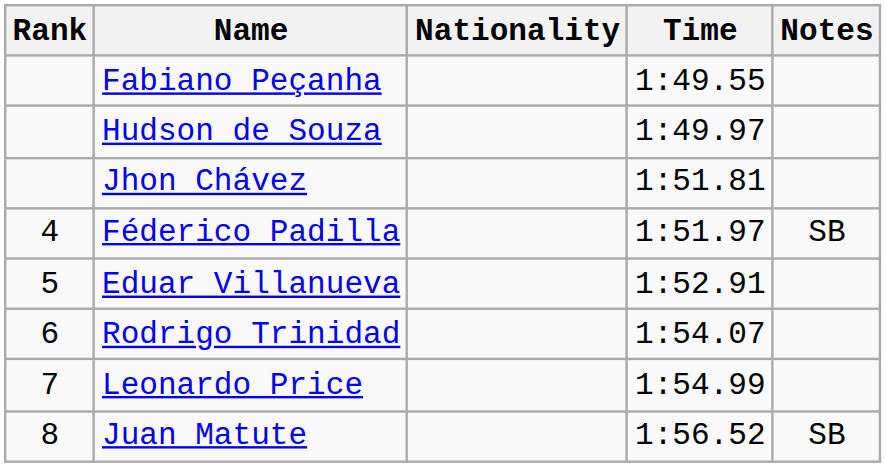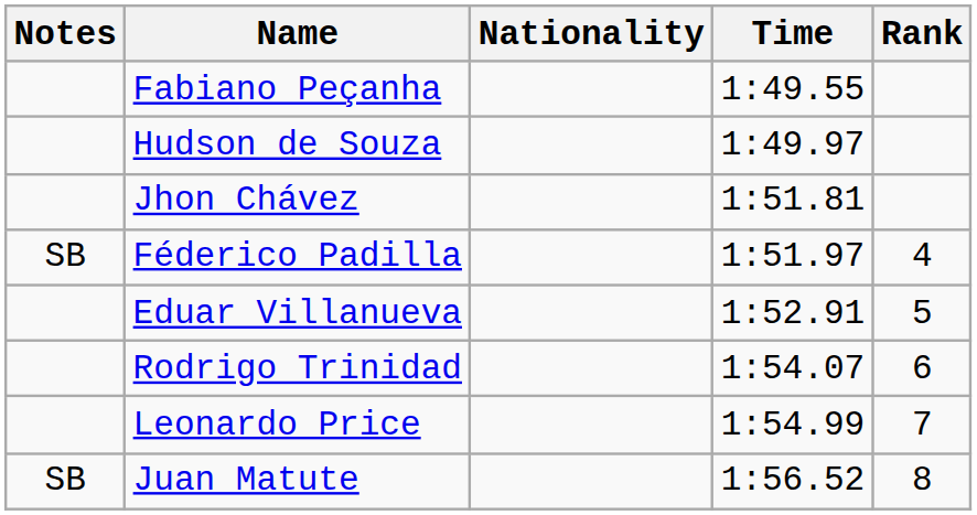 <table class="wikitable sortable" style="text-align:center">
 <tr>
-<th>Rank</th>
+<th>Notes</th>
 <th>Name</th>
 <th>Nationality</th>
 <th>Time</th>
-<th>Notes</th>
+<th>Rank</th>
 </tr>
 <tr>
 <td></td>
 <td align=left><a href='#'>Fabiano Peçanha</a></td>
 <td align=left></td>
 <td>1:49.55</td>
 <td></td>
 </tr>
 <tr>
 <td></td>
 <td align=left><a href='#'>Hudson de Souza</a></td>
 <td align=left></td>
 <td>1:49.97</td>
 <td></td>
 </tr>
 <tr>
 <td></td>
 <td align=left><a href='#'>Jhon Chávez</a></td>
 <td align=left></td>
 <td>1:51.81</td>
 <td></td>
 </tr>
 <tr>
-<td>4</td>
+<td>SB</td>
 <td align=left><a href='#'>Féderico Padilla</a></td>
 <td align=left></td>
 <td>1:51.97</td>
-<td>SB</td>
+<td>4</td>
 </tr>
 <tr>
-<td>5</td>
+<td></td>
 <td align=left><a href='#'>Eduar Villanueva</a></td>
 <td align=left></td>
 <td>1:52.91</td>
-<td></td>
+<td>5</td>
 </tr>
 <tr>
-<td>6</td>
+<td></td>
 <td align=left><a href='#'>Rodrigo Trinidad</a></td>
 <td align=left></td>
 <td>1:54.07</td>
-<td></td>
+<td>6</td>
 </tr>
 <tr>
-<td>7</td>
+<td></td>
 <td align=left><a href='#'>Leonardo Price</a></td>
 <td align=left></td>
 <td>1:54.99</td>
-<td></td>
+<td>7</td>
 </tr>
 <tr>
-<td>8</td>
+<td>SB</td>
 <td align=left><a href='#'>Juan Matute</a></td>
 <td align=left></td>
 <td>1:56.52</td>
-<td>SB</td>
+<td>8</td>
 </tr>
 </table>
